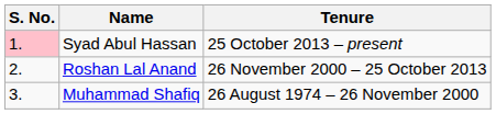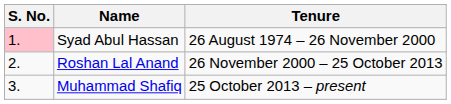 <table class="wikitable">
 <tr>
 <th>S. No.</th>
 <th>Name</th>
 <th>Tenure</th>
 </tr>
 <tr>
 <td style="background: pink;">1.</td>
 <td> Syad Abul Hassan</td>
-<td>25 October 2013 – <em>present</em></td>
+<td>26 August 1974 – 26 November 2000</td>
 </tr>
 <tr>
 <td>2.</td>
 <td> <a href='#'>Roshan Lal Anand</a></td>
 <td>26 November 2000 – 25 October 2013</td>
 </tr>
 <tr>
 <td>3.</td>
 <td> <a href='#'>Muhammad Shafiq</a></td>
-<td>26 August 1974 – 26 November 2000</td>
+<td>25 October 2013 – <em>present</em></td>
 </tr>
 </table>
